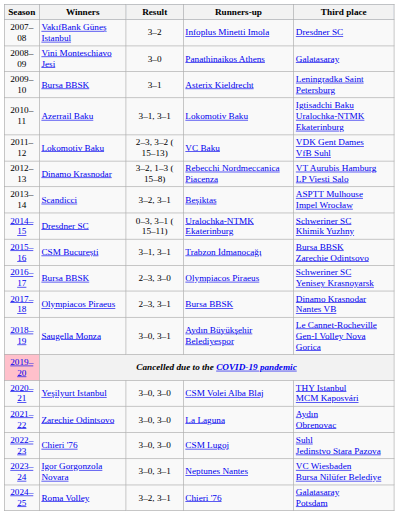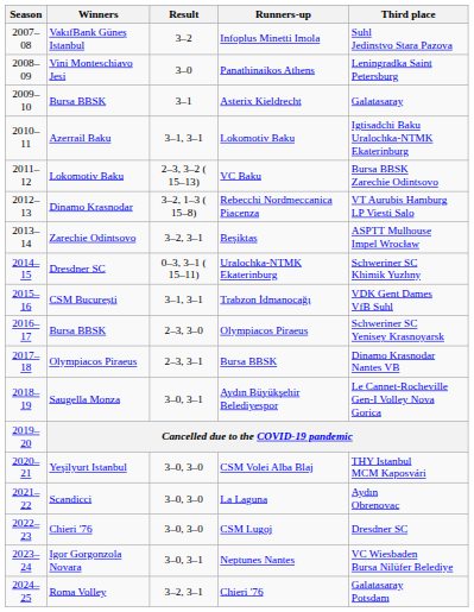 <table class=wikitable style="font-size:90%;">
 <tr bgcolor=#C1D8FF>
 <th>Season</th>
 <th>Winners</th>
 <th>Result</th>
 <th>Runners-up</th>
 <th>Third place</th>
 </tr>
 <tr>
 <td align=center>2007–08</td>
 <td> <a href='#'>VakıfBank Güneş Istanbul</a></td>
 <td align=center>3–2</td>
 <td> <a href='#'>Infoplus Minetti Imola</a></td>
-<td> <a href='#'>Dresdner SC</a></td>
+<td> <a href='#'>Suhl</a> <br> <a href='#'>Jedinstvo Stara Pazova</a></td>
 </tr>
 <tr>
 <td align=center>2008–09</td>
 <td> <a href='#'>Vini Monteschiavo Jesi</a></td>
 <td align=center>3–0</td>
 <td> <a href='#'>Panathinaikos Athens</a></td>
-<td> <a href='#'>Galatasaray</a></td>
+<td> <a href='#'>Leningradka Saint Petersburg</a></td>
 </tr>
 <tr>
 <td align=center>2009–10</td>
 <td> <a href='#'>Bursa BBSK</a></td>
 <td align=center>3–1</td>
 <td> <a href='#'>Asterix Kieldrecht</a></td>
-<td> <a href='#'>Leningradka Saint Petersburg</a></td>
+<td> <a href='#'>Galatasaray</a></td>
 </tr>
 <tr>
 <td align=center>2010–11</td>
 <td> <a href='#'>Azerrail Baku</a></td>
 <td align=center>3–1, 3–1</td>
 <td> <a href='#'>Lokomotiv Baku</a></td>
 <td> <a href='#'>Igtisadchi Baku</a> <br> <a href='#'>Uralochka-NTMK Ekaterinburg</a></td>
 </tr>
 <tr>
 <td align=center>2011–12</td>
 <td> <a href='#'>Lokomotiv Baku</a></td>
 <td align=center>2–3, 3–2 ( 15–13)</td>
 <td> <a href='#'>VC Baku</a></td>
-<td> <a href='#'>VDK Gent Dames</a> <br> <a href='#'>VfB Suhl</a></td>
+<td> <a href='#'>Bursa BBSK</a> <br> <a href='#'>Zarechie Odintsovo</a></td>
 </tr>
 <tr>
 <td align=center>2012–13</td>
 <td> <a href='#'>Dinamo Krasnodar</a></td>
 <td align=center>3–2, 1–3 ( 15–8)</td>
 <td> <a href='#'>Rebecchi Nordmeccanica Piacenza</a></td>
 <td> <a href='#'>VT Aurubis Hamburg</a> <br> <a href='#'>LP Viesti Salo</a></td>
 </tr>
 <tr>
 <td align=center>2013–14</td>
-<td> <a href='#'>Scandicci</a></td>
+<td> <a href='#'>Zarechie Odintsovo</a></td>
 <td align=center>3–2, 3–1</td>
 <td> <a href='#'>Beşiktaş</a></td>
 <td> <a href='#'>ASPTT Mulhouse</a> <br> <a href='#'>Impel Wrocław</a></td>
 </tr>
 <tr>
 <td align=center><a href='#'>2014–15</a></td>
 <td> <a href='#'>Dresdner SC</a></td>
 <td align=center>0–3, 3–1 ( 15–11)</td>
 <td> <a href='#'>Uralochka-NTMK Ekaterinburg</a></td>
 <td> <a href='#'>Schweriner SC</a> <br> <a href='#'>Khimik Yuzhny</a></td>
 </tr>
 <tr>
 <td align=center><a href='#'>2015–16</a></td>
 <td> <a href='#'>CSM București</a></td>
 <td align=center>3–1, 3–1</td>
 <td> <a href='#'>Trabzon İdmanocağı</a></td>
-<td> <a href='#'>Bursa BBSK</a> <br> <a href='#'>Zarechie Odintsovo</a></td>
+<td> <a href='#'>VDK Gent Dames</a> <br> <a href='#'>VfB Suhl</a></td>
 </tr>
 <tr>
 <td align=center><a href='#'>2016–17</a></td>
 <td> <a href='#'>Bursa BBSK</a></td>
 <td align=center>2–3, 3–0</td>
 <td> <a href='#'>Olympiacos Piraeus</a></td>
 <td> <a href='#'>Schweriner SC</a> <br> <a href='#'>Yenisey Krasnoyarsk</a></td>
 </tr>
 <tr>
 <td align=center><a href='#'>2017–18</a></td>
 <td> <a href='#'>Olympiacos Piraeus</a></td>
 <td align=center>2–3, 3–1</td>
 <td> <a href='#'>Bursa BBSK</a></td>
 <td> <a href='#'>Dinamo Krasnodar</a> <br> <a href='#'>Nantes VB</a></td>
 </tr>
 <tr>
 <td align=center><a href='#'>2018–19</a></td>
 <td> <a href='#'>Saugella Monza</a></td>
 <td align=center>3–0, 3–1</td>
 <td> <a href='#'>Aydın Büyükşehir Belediyespor</a></td>
 <td> <a href='#'>Le Cannet-Rocheville</a> <br> <a href='#'>Gen-I Volley Nova Gorica</a></td>
 </tr>
 <tr>
-<td align=center style="background: pink;"><a href='#'>2019–20</a></td>
+<td align=center><a href='#'>2019–20</a></td>
 <th colspan=4><em>Cancelled due to the <a href='#'>COVID-19 pandemic</a></em></th>
 </tr>
 <tr>
 <td align=center><a href='#'>2020–21</a></td>
 <td> <a href='#'>Yeşilyurt Istanbul</a></td>
 <td align=center>3–0, 3–0</td>
 <td> <a href='#'>CSM Volei Alba Blaj</a></td>
 <td> <a href='#'>THY Istanbul</a> <br> <a href='#'>MCM Kaposvári</a></td>
 </tr>
 <tr>
 <td align=center><a href='#'>2021–22</a></td>
-<td> <a href='#'>Zarechie Odintsovo</a></td>
+<td> <a href='#'>Scandicci</a></td>
 <td align=center>3–0, 3–0</td>
 <td> <a href='#'>La Laguna</a></td>
 <td> <a href='#'>Aydın</a> <br> <a href='#'>Obrenovac</a></td>
 </tr>
 <tr>
 <td align=center><a href='#'>2022–23</a></td>
 <td> <a href='#'>Chieri '76</a></td>
 <td align=center>3–0, 3–0</td>
 <td> <a href='#'>CSM Lugoj</a></td>
-<td> <a href='#'>Suhl</a> <br> <a href='#'>Jedinstvo Stara Pazova</a></td>
+<td> <a href='#'>Dresdner SC</a></td>
 </tr>
 <tr>
 <td align=center><a href='#'>2023–24</a></td>
 <td> <a href='#'>Igor Gorgonzola Novara</a></td>
 <td align=center>3–0, 3–1</td>
 <td> <a href='#'>Neptunes Nantes</a></td>
 <td> <a href='#'>VC Wiesbaden</a> <br> <a href='#'>Bursa Nilüfer Belediye</a></td>
 </tr>
 <tr>
 <td align=center><a href='#'>2024–25</a></td>
 <td> <a href='#'>Roma Volley</a></td>
 <td align=center>3–2, 3–1</td>
 <td> <a href='#'>Chieri '76</a></td>
 <td> <a href='#'>Galatasaray</a> <br> <a href='#'>Potsdam</a></td>
 </tr>
 </table>
